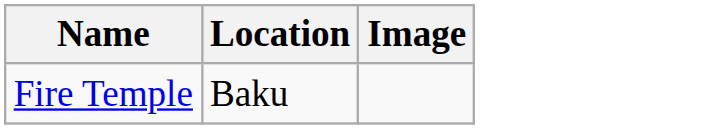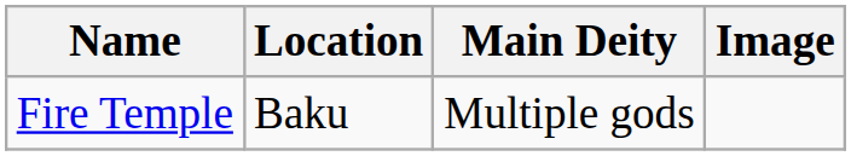 <table class="wikitable sortable">
 <tr>
 <th>Name</th>
 <th>Location</th>
+<th>Main Deity</th>
 <th>Image</th>
 </tr>
 <tr>
 <td><a href='#'>Fire Temple</a></td>
 <td>Baku</td>
+<td>Multiple gods</td>
 <td></td>
 </tr>
 </table>
